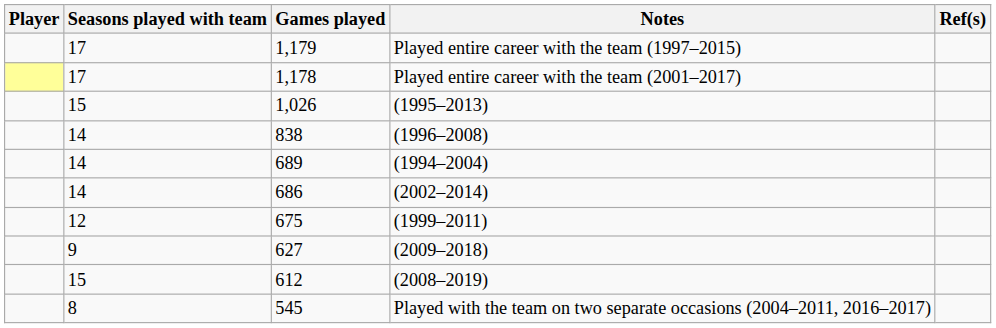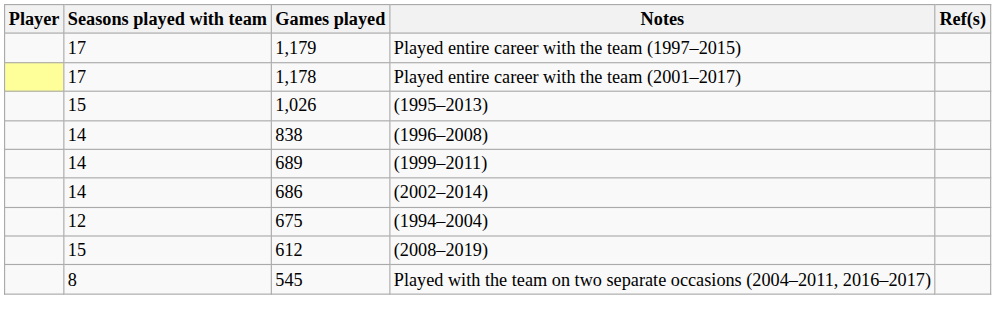 <table class="wikitable sortable plainrowheaders">
 <tr>
 <th scope="col">Player</th>
 <th scope="col">Seasons played with team</th>
 <th scope="col">Games played</th>
 <th scope="col">Notes</th>
 <th scope="col" class="unsortable">Ref(s)</th>
 </tr>
 <tr>
 <td></td>
 <td>17</td>
 <td>1,179</td>
 <td>Played entire career with the team (1997–2015)</td>
 <td></td>
 </tr>
 <tr>
 <td style="background:#FFFF99"></td>
 <td>17</td>
 <td>1,178</td>
 <td>Played entire career with the team (2001–2017)</td>
 <td></td>
 </tr>
 <tr>
 <td></td>
 <td>15</td>
 <td>1,026</td>
 <td>(1995–2013)</td>
 <td></td>
 </tr>
 <tr>
 <td></td>
 <td>14</td>
 <td>838</td>
 <td>(1996–2008)</td>
 <td></td>
 </tr>
 <tr>
 <td></td>
 <td>14</td>
 <td>689</td>
-<td>(1994–2004)</td>
+<td>(1999–2011)</td>
 <td></td>
 </tr>
 <tr>
 <td></td>
 <td>14</td>
 <td>686</td>
 <td>(2002–2014)</td>
 <td></td>
 </tr>
 <tr>
 <td></td>
 <td>12</td>
 <td>675</td>
-<td>(1999–2011)</td>
-<td></td>
-</tr>
-<tr>
-<td></td>
-<td>9</td>
-<td>627</td>
-<td>(2009–2018)</td>
+<td>(1994–2004)</td>
 <td></td>
 </tr>
 <tr>
 <td></td>
 <td>15</td>
 <td>612</td>
 <td>(2008–2019)</td>
 <td></td>
 </tr>
 <tr>
 <td></td>
 <td>8</td>
 <td>545</td>
 <td>Played with the team on two separate occasions (2004–2011, 2016–2017)</td>
 <td></td>
 </tr>
 </table>
